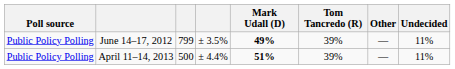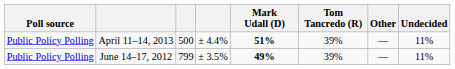 <table class="wikitable" style="text-align:center">
 <tr valign= bottom>
 <th>Poll source</th>
 <th></th>
 <th></th>
 <th></th>
 <th style="width:100px;">Mark<br>Udall (D)</th>
 <th style="width:100px;">Tom<br>Tancredo (R)</th>
 <th>Other</th>
 <th>Undecided</th>
 </tr>
 <tr>
 <td align=left><a href='#'>Public Policy Polling</a></td>
+<td>April 11–14, 2013</td>
+<td>500</td>
+<td>± 4.4%</td>
+<td><strong>51%</strong></td>
+<td>39%</td>
+<td>—</td>
+<td>11%</td>
+</tr>
+<tr>
+<td align=left><a href='#'>Public Policy Polling</a></td>
 <td>June 14–17, 2012</td>
 <td>799</td>
 <td>± 3.5%</td>
 <td><strong>49%</strong></td>
 <td>39%</td>
 <td>—</td>
 <td>11%</td>
 </tr>
-<tr>
-<td align=left><a href='#'>Public Policy Polling</a></td>
-<td>April 11–14, 2013</td>
-<td>500</td>
-<td>± 4.4%</td>
-<td><strong>51%</strong></td>
-<td>39%</td>
-<td>—</td>
-<td>11%</td>
-</tr>
 </table>
